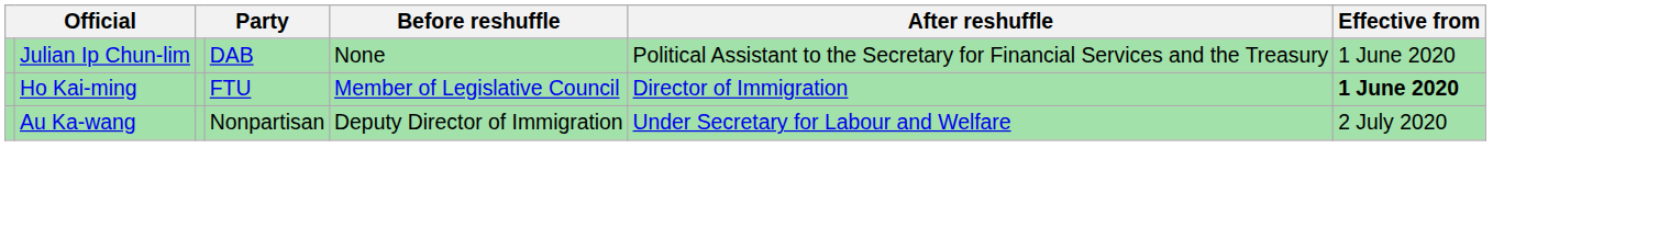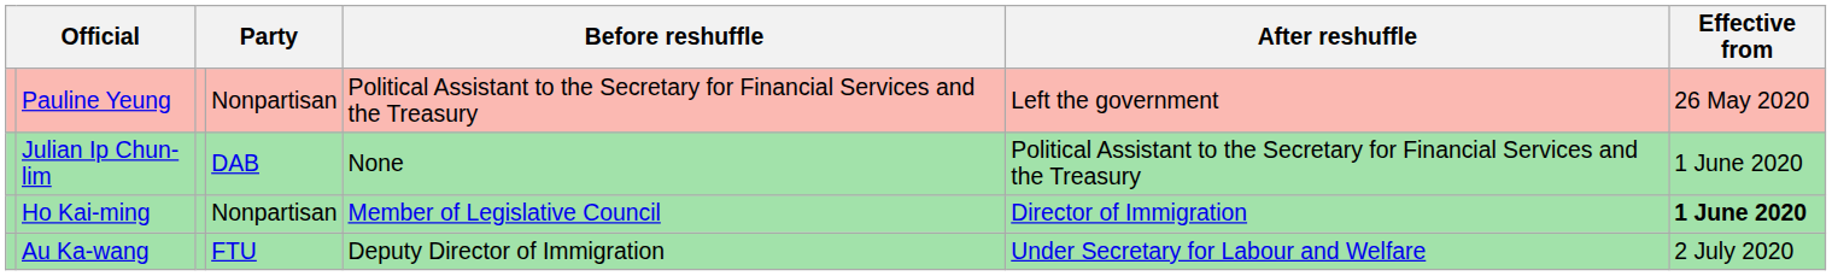 <table class="wikitable">
 <tr>
 <th colspan="2">Official</th>
 <th colspan="2">Party</th>
 <th>Before reshuffle</th>
 <th>After reshuffle</th>
 <th>Effective from</th>
+</tr>
+<tr style="background:#FBB9B2">
+<td></td>
+<td><a href='#'>Pauline Yeung</a></td>
+<td bgcolor=></td>
+<td>Nonpartisan</td>
+<td>Political Assistant to the Secretary for Financial Services and the Treasury</td>
+<td>Left the government</td>
+<td>26 May 2020</td>
 </tr>
 <tr style="background:#A2E2AA">
 <td></td>
 <td><a href='#'>Julian Ip Chun-lim</a></td>
 <td bgcolor=></td>
 <td><a href='#'>DAB</a></td>
 <td>None</td>
 <td>Political Assistant to the Secretary for Financial Services and the Treasury</td>
 <td>1 June 2020</td>
 </tr>
 <tr style="background:#A2E2AA">
 <td></td>
 <td><a href='#'>Ho Kai-ming</a></td>
 <td bgcolor=></td>
-<td><a href='#'>FTU</a></td>
+<td>Nonpartisan</td>
 <td><a href='#'>Member of Legislative Council</a></td>
 <td><a href='#'>Director of Immigration</a></td>
 <td><strong>1 June 2020</strong></td>
 </tr>
 <tr style="background:#A2E2AA">
 <td></td>
 <td><a href='#'>Au Ka-wang</a></td>
 <td bgcolor=></td>
-<td>Nonpartisan</td>
+<td><a href='#'>FTU</a></td>
 <td>Deputy Director of Immigration</td>
 <td><a href='#'>Under Secretary for Labour and Welfare</a></td>
 <td>2 July 2020</td>
 </tr>
 </table>
